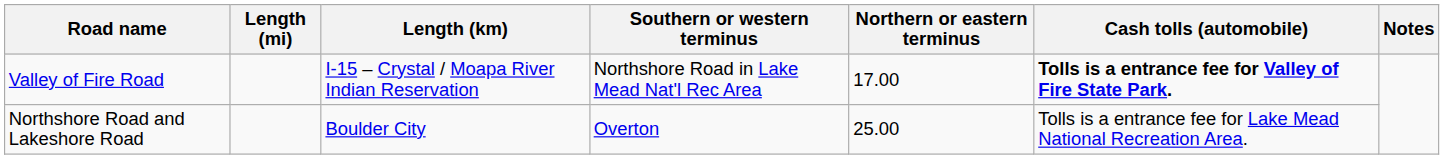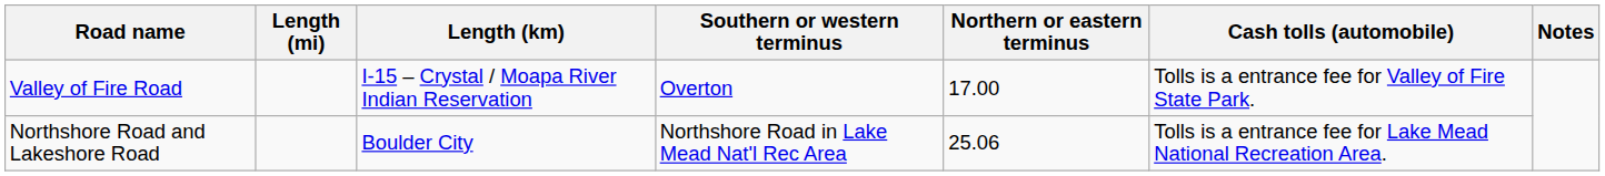 <table class=wikitable>
 <tr>
 <th scope=col>Road name</th>
 <th scope=col>Length (mi)</th>
 <th scope=col>Length (km)</th>
 <th scope=col>Southern or western terminus</th>
 <th scope=col>Northern or eastern terminus</th>
 <th scope=col>Cash tolls (automobile)</th>
 <th scope=col>Notes</th>
 </tr>
 <tr>
 <td> <a href='#'>Valley of Fire Road</a></td>
 <td></td>
 <td><a href='#'>I-15</a> – <a href='#'>Crystal</a> / <a href='#'>Moapa River Indian Reservation</a></td>
-<td>Northshore Road in <a href='#'>Lake Mead Nat'l Rec Area</a></td>
+<td> <a href='#'>Overton</a></td>
 <td>17.00</td>
-<td><strong>Tolls is a entrance fee for <a href='#'>Valley of Fire State Park</a>.</strong></td>
+<td>Tolls is a entrance fee for <a href='#'>Valley of Fire State Park</a>.</td>
 </tr>
 <tr>
 <td> Northshore Road and Lakeshore Road</td>
 <td></td>
 <td> <a href='#'>Boulder City</a></td>
-<td> <a href='#'>Overton</a></td>
-<td>25.00</td>
+<td>Northshore Road in <a href='#'>Lake Mead Nat'l Rec Area</a></td>
+<td>25.06</td>
 <td>Tolls is a entrance fee for <a href='#'>Lake Mead National Recreation Area</a>.</td>
 </tr>
 </table>
